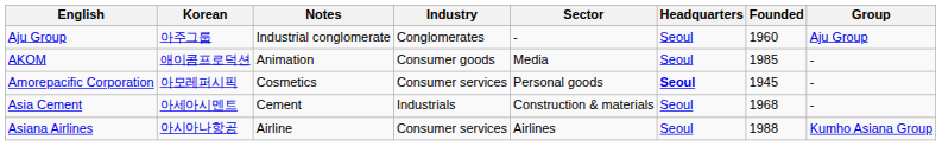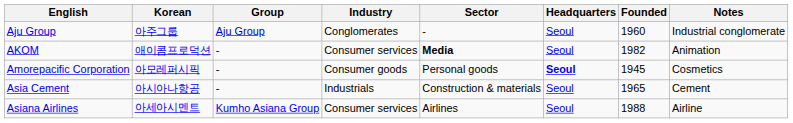 <table class="wikitable sortable">
 <tr>
 <th>English</th>
 <th>Korean</th>
-<th class="unsortable">Notes</th>
+<th>Group</th>
 <th>Industry</th>
 <th>Sector</th>
 <th>Headquarters</th>
 <th>Founded</th>
-<th>Group</th>
+<th class="unsortable">Notes</th>
 </tr>
 <tr>
 <td><a href='#'>Aju Group</a></td>
 <td><a href='#'>아주그룹</a></td>
-<td>Industrial conglomerate</td>
+<td><a href='#'>Aju Group</a></td>
 <td>Conglomerates</td>
 <td>-</td>
 <td><a href='#'>Seoul</a></td>
 <td>1960</td>
-<td><a href='#'>Aju Group</a></td>
+<td>Industrial conglomerate</td>
 </tr>
 <tr>
 <td><a href='#'>AKOM</a></td>
 <td><a href='#'>애이콤프로덕션</a></td>
+<td>-</td>
+<td>Consumer services</td>
+<td><strong>Media</strong></td>
+<td><a href='#'>Seoul</a></td>
+<td>1982</td>
 <td>Animation</td>
-<td>Consumer goods</td>
-<td>Media</td>
-<td><a href='#'>Seoul</a></td>
-<td>1985</td>
-<td>-</td>
 </tr>
 <tr>
 <td><a href='#'>Amorepacific Corporation</a></td>
 <td><a href='#'>아모레퍼시픽</a></td>
-<td>Cosmetics</td>
-<td>Consumer services</td>
+<td>-</td>
+<td>Consumer goods</td>
 <td>Personal goods</td>
 <td><strong><a href='#'>Seoul</a></strong></td>
 <td>1945</td>
-<td>-</td>
+<td>Cosmetics</td>
 </tr>
 <tr>
 <td><a href='#'>Asia Cement</a></td>
-<td><a href='#'>아세아시멘트</a></td>
-<td>Cement</td>
+<td><a href='#'>아시아나항공</a></td>
+<td>-</td>
 <td>Industrials</td>
 <td>Construction & materials</td>
 <td><a href='#'>Seoul</a></td>
-<td>1968</td>
-<td>-</td>
+<td>1965</td>
+<td>Cement</td>
 </tr>
 <tr>
 <td><a href='#'>Asiana Airlines</a></td>
-<td><a href='#'>아시아나항공</a></td>
-<td>Airline</td>
+<td><a href='#'>아세아시멘트</a></td>
+<td><a href='#'>Kumho Asiana Group</a></td>
 <td>Consumer services</td>
 <td>Airlines</td>
 <td><a href='#'>Seoul</a></td>
 <td>1988</td>
-<td><a href='#'>Kumho Asiana Group</a></td>
+<td>Airline</td>
 </tr>
 </table>
